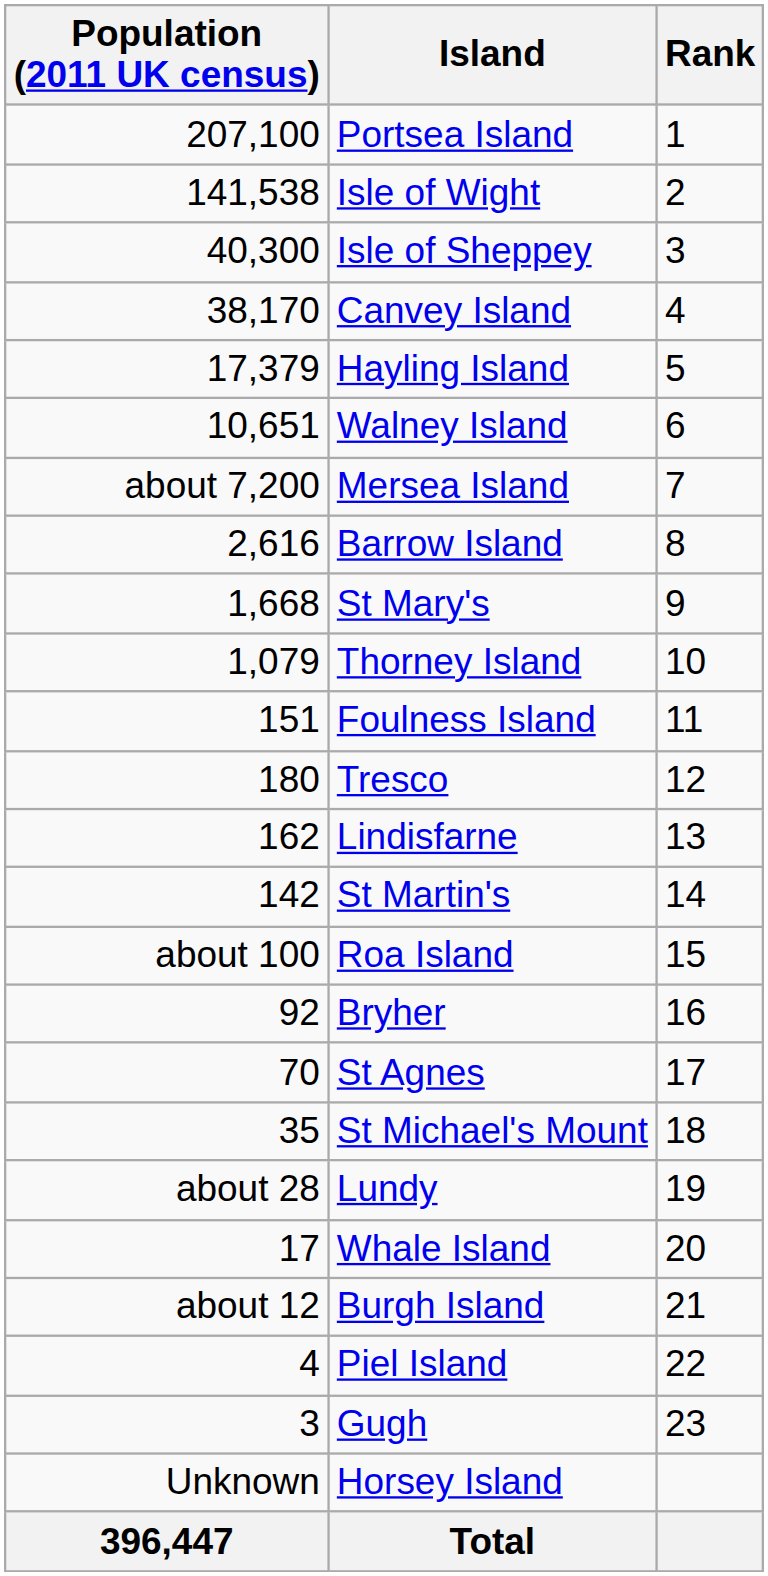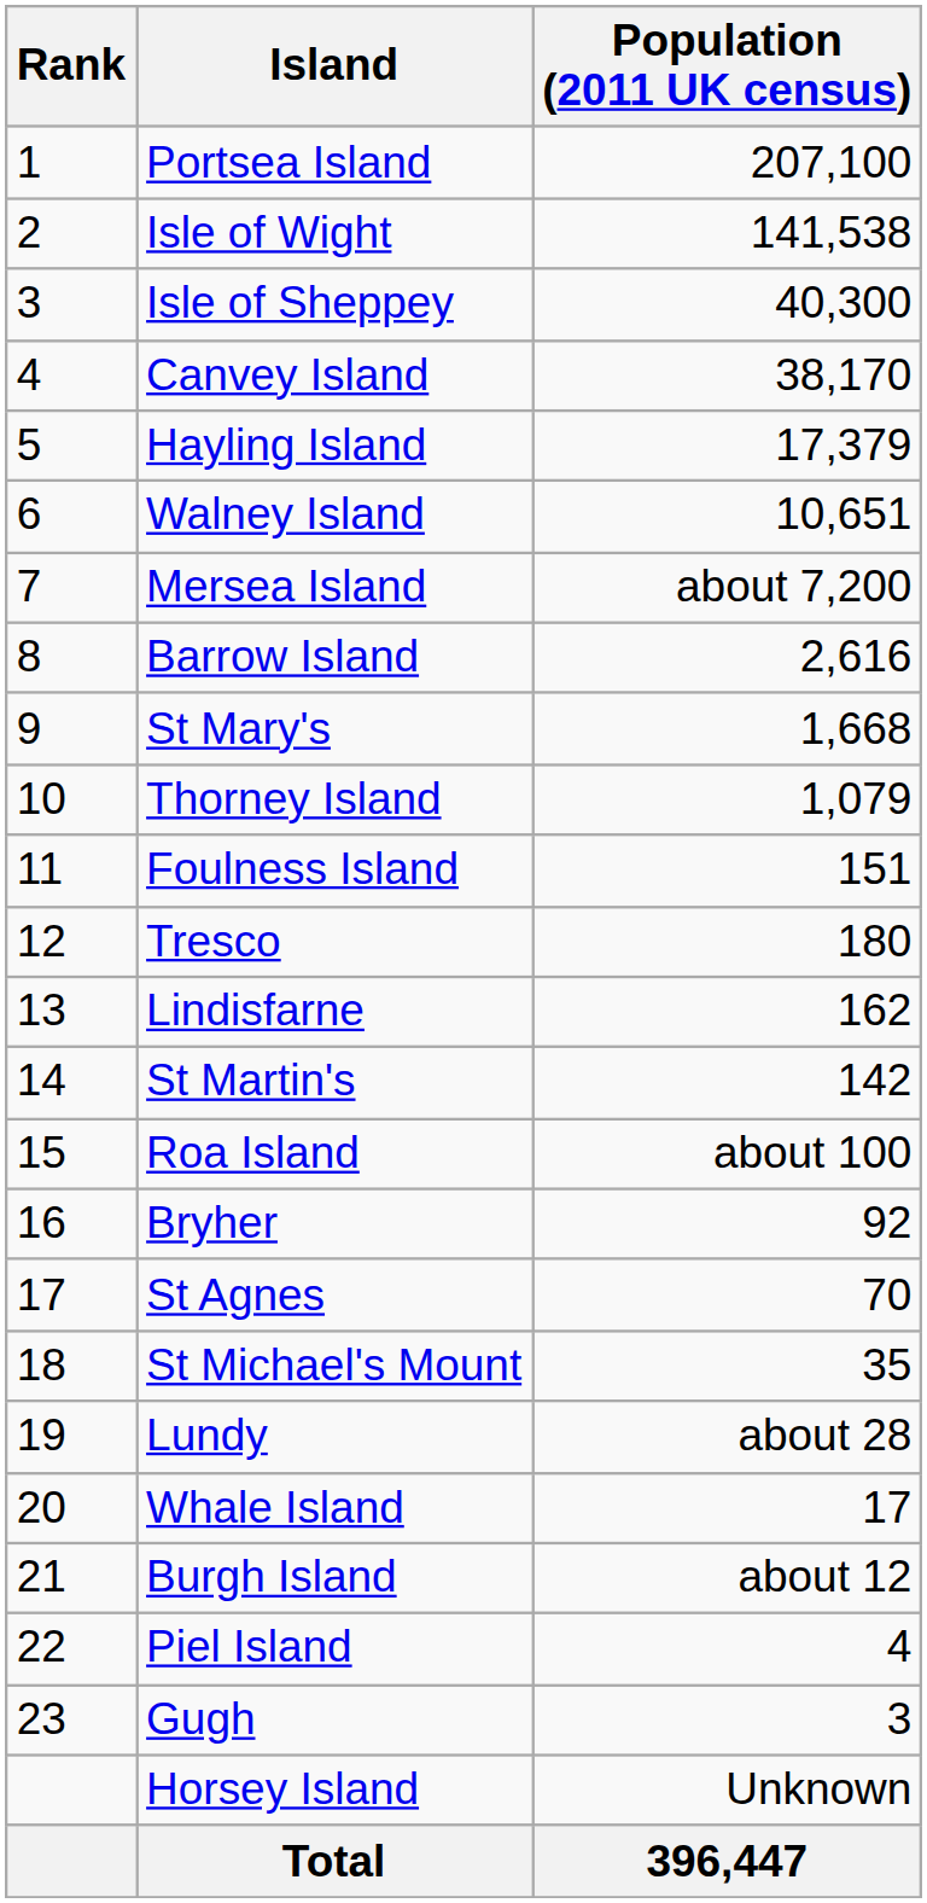 <table class="wikitable">
 <tr>
+<th>Rank</th>
+<th>Island</th>
 <th>Population<br>(<a href='#'>2011 UK census</a>)</th>
-<th>Island</th>
-<th>Rank</th>
 </tr>
 <tr>
+<td>1</td>
+<td><a href='#'>Portsea Island</a></td>
 <td align=right>207,100</td>
-<td><a href='#'>Portsea Island</a></td>
-<td>1</td>
 </tr>
 <tr>
+<td>2</td>
+<td><a href='#'>Isle of Wight</a></td>
 <td align=right>141,538</td>
-<td><a href='#'>Isle of Wight</a></td>
-<td>2</td>
 </tr>
 <tr>
+<td>3</td>
+<td><a href='#'>Isle of Sheppey</a></td>
 <td align=right>40,300</td>
-<td><a href='#'>Isle of Sheppey</a></td>
-<td>3</td>
 </tr>
 <tr>
+<td>4</td>
+<td><a href='#'>Canvey Island</a></td>
 <td align=right>38,170</td>
-<td><a href='#'>Canvey Island</a></td>
-<td>4</td>
 </tr>
 <tr>
+<td>5</td>
+<td><a href='#'>Hayling Island</a></td>
 <td align=right>17,379</td>
-<td><a href='#'>Hayling Island</a></td>
-<td>5</td>
 </tr>
 <tr>
+<td>6</td>
+<td><a href='#'>Walney Island</a></td>
 <td align=right>10,651</td>
-<td><a href='#'>Walney Island</a></td>
-<td>6</td>
 </tr>
 <tr>
+<td>7</td>
+<td><a href='#'>Mersea Island</a></td>
 <td align=right>about 7,200</td>
-<td><a href='#'>Mersea Island</a></td>
-<td>7</td>
 </tr>
 <tr>
+<td>8</td>
+<td><a href='#'>Barrow Island</a></td>
 <td align=right>2,616</td>
-<td><a href='#'>Barrow Island</a></td>
-<td>8</td>
 </tr>
 <tr>
+<td>9</td>
+<td><a href='#'>St Mary's</a></td>
 <td align=right>1,668</td>
-<td><a href='#'>St Mary's</a></td>
-<td>9</td>
 </tr>
 <tr>
+<td>10</td>
+<td><a href='#'>Thorney Island</a></td>
 <td align=right>1,079</td>
-<td><a href='#'>Thorney Island</a></td>
-<td>10</td>
 </tr>
 <tr>
+<td>11</td>
+<td><a href='#'>Foulness Island</a></td>
 <td align=right>151</td>
-<td><a href='#'>Foulness Island</a></td>
-<td>11</td>
 </tr>
 <tr>
+<td>12</td>
+<td><a href='#'>Tresco</a></td>
 <td align=right>180</td>
-<td><a href='#'>Tresco</a></td>
-<td>12</td>
 </tr>
 <tr>
+<td>13</td>
+<td><a href='#'>Lindisfarne</a></td>
 <td align=right>162</td>
-<td><a href='#'>Lindisfarne</a></td>
-<td>13</td>
 </tr>
 <tr>
+<td>14</td>
+<td><a href='#'>St Martin's</a></td>
 <td align=right>142</td>
-<td><a href='#'>St Martin's</a></td>
-<td>14</td>
 </tr>
 <tr>
+<td>15</td>
+<td><a href='#'>Roa Island</a></td>
 <td align=right>about 100</td>
-<td><a href='#'>Roa Island</a></td>
-<td>15</td>
 </tr>
 <tr>
+<td>16</td>
+<td><a href='#'>Bryher</a></td>
 <td align=right>92</td>
-<td><a href='#'>Bryher</a></td>
-<td>16</td>
 </tr>
 <tr>
+<td>17</td>
+<td><a href='#'>St Agnes</a></td>
 <td align=right>70</td>
-<td><a href='#'>St Agnes</a></td>
-<td>17</td>
 </tr>
 <tr>
+<td>18</td>
+<td><a href='#'>St Michael's Mount</a></td>
 <td align=right>35</td>
-<td><a href='#'>St Michael's Mount</a></td>
-<td>18</td>
 </tr>
 <tr>
+<td>19</td>
+<td><a href='#'>Lundy</a></td>
 <td align=right>about 28</td>
-<td><a href='#'>Lundy</a></td>
-<td>19</td>
 </tr>
 <tr>
+<td>20</td>
+<td><a href='#'>Whale Island</a></td>
 <td align=right>17</td>
-<td><a href='#'>Whale Island</a></td>
-<td>20</td>
 </tr>
 <tr>
+<td>21</td>
+<td><a href='#'>Burgh Island</a></td>
 <td align=right>about 12</td>
-<td><a href='#'>Burgh Island</a></td>
-<td>21</td>
 </tr>
 <tr>
+<td>22</td>
+<td><a href='#'>Piel Island</a></td>
 <td align=right>4</td>
-<td><a href='#'>Piel Island</a></td>
-<td>22</td>
 </tr>
 <tr>
+<td>23</td>
+<td><a href='#'>Gugh</a></td>
 <td align=right>3</td>
-<td><a href='#'>Gugh</a></td>
-<td>23</td>
 </tr>
 <tr>
+<td></td>
+<td><a href='#'>Horsey Island</a></td>
 <td align=right>Unknown</td>
-<td><a href='#'>Horsey Island</a></td>
-<td></td>
 </tr>
 <tr>
+<th></th>
+<th>Total</th>
 <th align=right>396,447</th>
-<th>Total</th>
-<th></th>
 </tr>
 </table>
